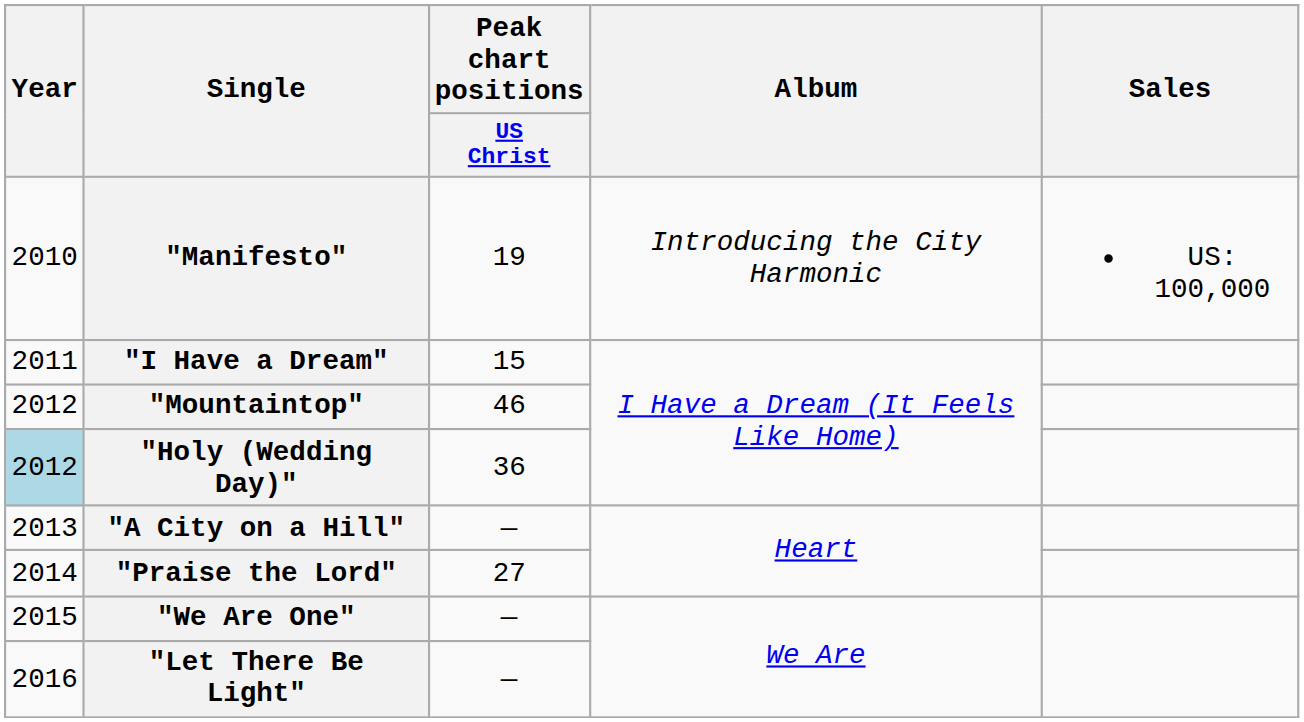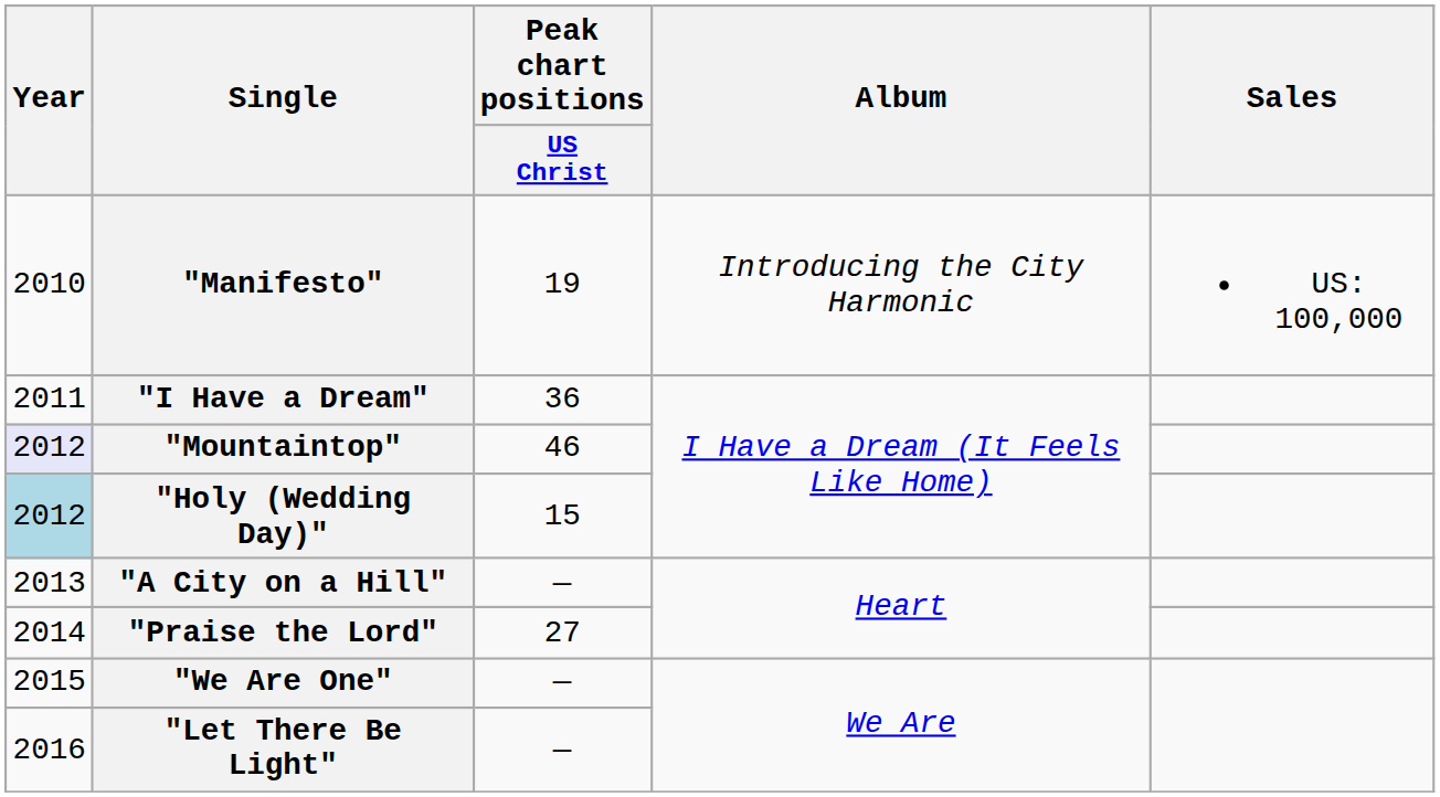 <table class="wikitable plainrowheaders" style="text-align:center;">
 <tr>
 <th rowspan="2">Year</th>
 <th rowspan="2" style="width:12em;">Single</th>
 <th>Peak chart positions</th>
 <th rowspan="2">Album</th>
 <th rowspan="2">Sales</th>
 </tr>
 <tr style="font-size:smaller;">
 <th style="width:45px;"><a href='#'>US<br>Christ</a></th>
 </tr>
 <tr>
 <td>2010</td>
 <th scope="row">"Manifesto"</th>
 <td>19</td>
 <td><em>Introducing the City Harmonic</em></td>
 <td><br><ul><li>US: 100,000</li></ul></td>
 </tr>
 <tr>
 <td>2011</td>
 <th scope="row">"I Have a Dream"</th>
-<td>15</td>
+<td>36</td>
 <td rowspan="3"><em><a href='#'>I Have a Dream (It Feels Like Home)</a></em></td>
 <td></td>
 </tr>
 <tr>
-<td>2012</td>
+<td style="background: lavender;">2012</td>
 <th scope="row">"Mountaintop"</th>
 <td>46</td>
 <td></td>
 </tr>
 <tr>
 <td style="background: lightblue;">2012</td>
 <th scope="row">"Holy (Wedding Day)"</th>
-<td>36</td>
+<td>15</td>
 <td></td>
 </tr>
 <tr>
 <td>2013</td>
 <th scope="row">"A City on a Hill"</th>
 <td>—</td>
 <td rowspan="2"><em><a href='#'>Heart</a></em></td>
 <td></td>
 </tr>
 <tr>
 <td>2014</td>
 <th scope="row">"Praise the Lord"</th>
 <td>27</td>
 <td></td>
 </tr>
 <tr>
 <td>2015</td>
 <th scope="row">"We Are One"</th>
 <td>—</td>
 <td rowspan="2"><em><a href='#'>We Are</a></em></td>
 </tr>
 <tr>
 <td>2016</td>
 <th scope="row">"Let There Be Light"</th>
 <td>—</td>
 </tr>
 </table>
